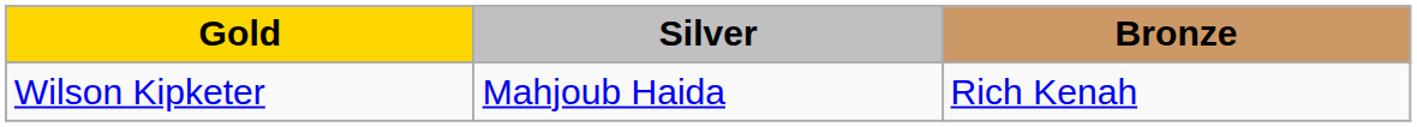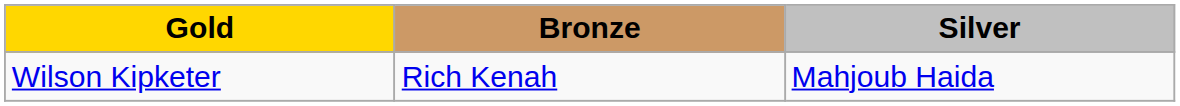 <table class="wikitable" style="text-align:left">
 <tr align="center">
 <td width=200 bgcolor=gold><strong>Gold</strong></td>
+<td width=200 bgcolor=CC9966><strong>Bronze</strong></td>
 <td width=200 bgcolor=silver><strong>Silver</strong></td>
-<td width=200 bgcolor=CC9966><strong>Bronze</strong></td>
 </tr>
 <tr>
 <td><a href='#'>Wilson Kipketer</a><br><em></em></td>
+<td><a href='#'>Rich Kenah</a><br><em></em></td>
 <td><a href='#'>Mahjoub Haida</a><br><em></em></td>
-<td><a href='#'>Rich Kenah</a><br><em></em></td>
 </tr>
 </table>
